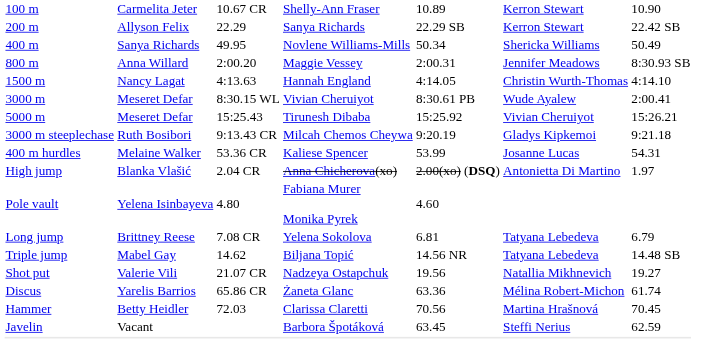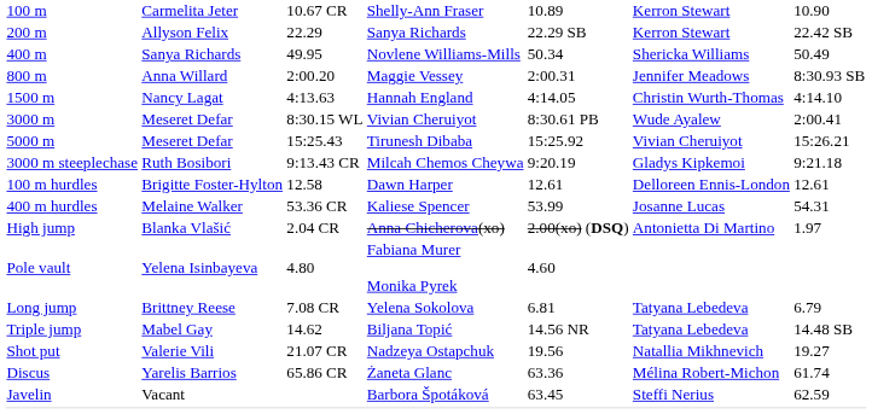 <table>
 <tr>
 <td><a href='#'>100 m</a></td>
 <td><a href='#'>Carmelita Jeter</a><br></td>
 <td>10.67 CR</td>
 <td><a href='#'>Shelly-Ann Fraser</a><br></td>
 <td>10.89</td>
 <td><a href='#'>Kerron Stewart</a><br></td>
 <td>10.90</td>
 </tr>
 <tr>
 <td><a href='#'>200 m</a></td>
 <td><a href='#'>Allyson Felix</a><br></td>
 <td>22.29</td>
 <td><a href='#'>Sanya Richards</a><br></td>
 <td>22.29 SB</td>
 <td><a href='#'>Kerron Stewart</a><br></td>
 <td>22.42 SB</td>
 </tr>
 <tr>
 <td><a href='#'>400 m</a></td>
 <td><a href='#'>Sanya Richards</a><br></td>
 <td>49.95</td>
 <td><a href='#'>Novlene Williams-Mills</a><br></td>
 <td>50.34</td>
 <td><a href='#'>Shericka Williams</a><br></td>
 <td>50.49</td>
 </tr>
 <tr>
 <td><a href='#'>800 m</a></td>
 <td><a href='#'>Anna Willard</a><br></td>
 <td>2:00.20</td>
 <td><a href='#'>Maggie Vessey</a><br></td>
 <td>2:00.31</td>
 <td><a href='#'>Jennifer Meadows</a><br></td>
 <td>8:30.93 SB</td>
 </tr>
 <tr>
 <td><a href='#'>1500 m</a></td>
 <td><a href='#'>Nancy Lagat</a><br></td>
 <td>4:13.63</td>
 <td><a href='#'>Hannah England</a><br></td>
 <td>4:14.05</td>
 <td><a href='#'>Christin Wurth-Thomas</a><br></td>
 <td>4:14.10</td>
 </tr>
 <tr>
 <td><a href='#'>3000 m</a></td>
 <td><a href='#'>Meseret Defar</a><br></td>
 <td>8:30.15 WL</td>
 <td><a href='#'>Vivian Cheruiyot</a><br></td>
 <td>8:30.61 PB</td>
 <td><a href='#'>Wude Ayalew</a><br></td>
 <td>2:00.41</td>
 </tr>
 <tr>
 <td><a href='#'>5000 m</a></td>
 <td><a href='#'>Meseret Defar</a><br></td>
 <td>15:25.43</td>
 <td><a href='#'>Tirunesh Dibaba</a><br></td>
 <td>15:25.92</td>
 <td><a href='#'>Vivian Cheruiyot</a><br></td>
 <td>15:26.21</td>
 </tr>
 <tr>
 <td><a href='#'>3000 m steeplechase</a></td>
 <td><a href='#'>Ruth Bosibori</a><br></td>
 <td>9:13.43 CR</td>
 <td><a href='#'>Milcah Chemos Cheywa</a><br></td>
 <td>9:20.19</td>
 <td><a href='#'>Gladys Kipkemoi</a><br></td>
 <td>9:21.18</td>
 </tr>
 <tr>
+<td><a href='#'>100 m hurdles</a></td>
+<td><a href='#'>Brigitte Foster-Hylton</a><br></td>
+<td>12.58</td>
+<td><a href='#'>Dawn Harper</a><br></td>
+<td>12.61</td>
+<td><a href='#'>Delloreen Ennis-London</a><br></td>
+<td>12.61</td>
+</tr>
+<tr>
 <td><a href='#'>400 m hurdles</a></td>
 <td><a href='#'>Melaine Walker</a><br></td>
 <td>53.36 CR</td>
 <td><a href='#'>Kaliese Spencer</a><br></td>
 <td>53.99</td>
 <td><a href='#'>Josanne Lucas</a><br></td>
 <td>54.31</td>
 </tr>
 <tr>
 <td><a href='#'>High jump</a></td>
 <td><a href='#'>Blanka Vlašić</a><br></td>
 <td>2.04 CR</td>
 <td><s><a href='#'>Anna Chicherova</a>(xo)</s><br></td>
 <td><s>2.00(xo)</s> (<strong>DSQ</strong>)</td>
 <td><a href='#'>Antonietta Di Martino</a><br></td>
 <td>1.97</td>
 </tr>
 <tr>
 <td><a href='#'>Pole vault</a></td>
 <td><a href='#'>Yelena Isinbayeva</a><br></td>
 <td>4.80</td>
 <td><a href='#'>Fabiana Murer</a><br><br><a href='#'>Monika Pyrek</a><br></td>
 <td>4.60</td>
 <td></td>
 <td></td>
 </tr>
 <tr>
 <td><a href='#'>Long jump</a></td>
 <td><a href='#'>Brittney Reese</a><br></td>
 <td>7.08 CR</td>
 <td><a href='#'>Yelena Sokolova</a><br></td>
 <td>6.81</td>
 <td><a href='#'>Tatyana Lebedeva</a><br></td>
 <td>6.79</td>
 </tr>
 <tr>
 <td><a href='#'>Triple jump</a></td>
 <td><a href='#'>Mabel Gay</a><br></td>
 <td>14.62</td>
 <td><a href='#'>Biljana Topić</a><br></td>
 <td>14.56 NR</td>
 <td><a href='#'>Tatyana Lebedeva</a><br></td>
 <td>14.48 SB</td>
 </tr>
 <tr>
 <td><a href='#'>Shot put</a></td>
 <td><a href='#'>Valerie Vili</a><br></td>
 <td>21.07 CR</td>
 <td><a href='#'>Nadzeya Ostapchuk</a><br></td>
 <td>19.56</td>
 <td><a href='#'>Natallia Mikhnevich</a><br></td>
 <td>19.27</td>
 </tr>
 <tr>
 <td><a href='#'>Discus</a></td>
 <td><a href='#'>Yarelis Barrios</a><br></td>
 <td>65.86 CR</td>
 <td><a href='#'>Żaneta Glanc</a><br></td>
 <td>63.36</td>
 <td><a href='#'>Mélina Robert-Michon</a><br></td>
 <td>61.74</td>
 </tr>
 <tr>
-<td><a href='#'>Hammer</a></td>
-<td><a href='#'>Betty Heidler</a><br></td>
-<td>72.03</td>
-<td><a href='#'>Clarissa Claretti</a><br></td>
-<td>70.56</td>
-<td><a href='#'>Martina Hrašnová</a><br></td>
-<td>70.45</td>
-</tr>
-<tr>
 <td><a href='#'>Javelin</a></td>
 <td>Vacant <br></td>
 <td></td>
 <td><a href='#'>Barbora Špotáková</a><br></td>
 <td>63.45</td>
 <td><a href='#'>Steffi Nerius</a><br></td>
 <td>62.59</td>
 </tr>
 <tr bgcolor= e8e8e8>
 <td colspan=7></td>
 </tr>
 </table>
